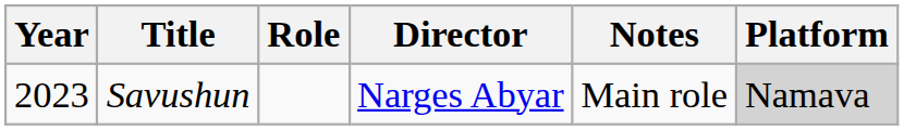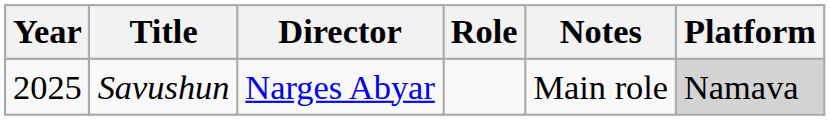 <table class="wikitable sortable">
 <tr>
 <th>Year</th>
 <th>Title</th>
+<th>Director</th>
 <th>Role</th>
-<th>Director</th>
 <th>Notes</th>
 <th>Platform</th>
 </tr>
 <tr>
-<td>2023</td>
+<td>2025</td>
 <td><em>Savushun</em></td>
+<td><a href='#'>Narges Abyar</a></td>
 <td></td>
-<td><a href='#'>Narges Abyar</a></td>
 <td>Main role</td>
 <td style="background: lightgrey;">Namava</td>
 </tr>
 </table>
